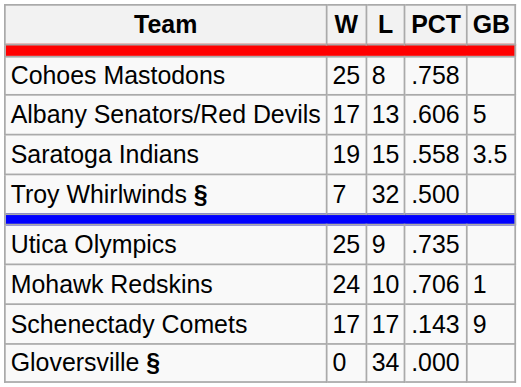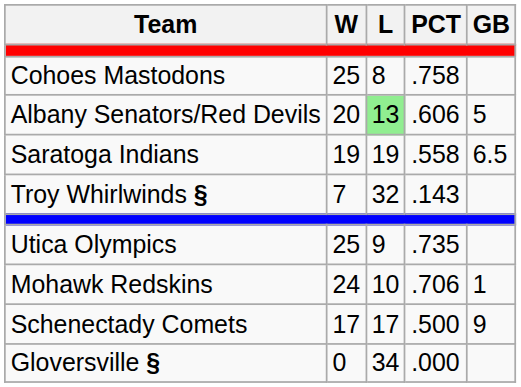 <table class="wikitable" style="font-size:90%">
 <tr>
 <th>Team</th>
 <th>W</th>
 <th>L</th>
 <th>PCT</th>
 <th>GB</th>
 </tr>
 <tr>
 <th style="background:red" colspan="5"></th>
 </tr>
 <tr>
 <td>Cohoes Mastodons</td>
 <td>25</td>
 <td>8</td>
 <td>.758</td>
 <td></td>
 </tr>
 <tr>
 <td>Albany Senators/Red Devils</td>
-<td>17</td>
-<td>13</td>
+<td>20</td>
+<td style="background: lightgreen;">13</td>
 <td>.606</td>
 <td>5</td>
 </tr>
 <tr>
 <td>Saratoga Indians</td>
 <td>19</td>
-<td>15</td>
+<td>19</td>
 <td>.558</td>
-<td>3.5</td>
+<td>6.5</td>
 </tr>
 <tr>
 <td>Troy Whirlwinds <strong>§</strong></td>
 <td>7</td>
 <td>32</td>
-<td>.500</td>
+<td>.143</td>
 <td></td>
 </tr>
 <tr>
 <th style="background:blue" colspan="5"></th>
 </tr>
 <tr>
 <td>Utica Olympics</td>
 <td>25</td>
 <td>9</td>
 <td>.735</td>
 <td></td>
 </tr>
 <tr>
 <td>Mohawk Redskins</td>
 <td>24</td>
 <td>10</td>
 <td>.706</td>
 <td>1</td>
 </tr>
 <tr>
 <td>Schenectady Comets</td>
 <td>17</td>
 <td>17</td>
-<td>.143</td>
+<td>.500</td>
 <td>9</td>
 </tr>
 <tr>
 <td>Gloversville <strong>§</strong></td>
 <td>0</td>
 <td>34</td>
 <td>.000</td>
 <td></td>
 </tr>
 </table>
